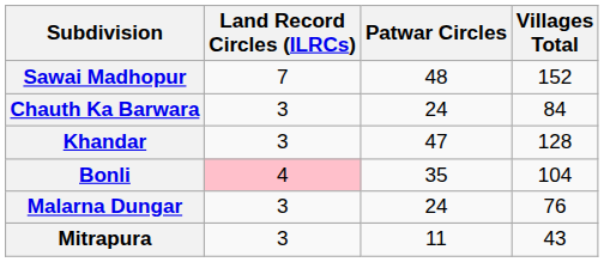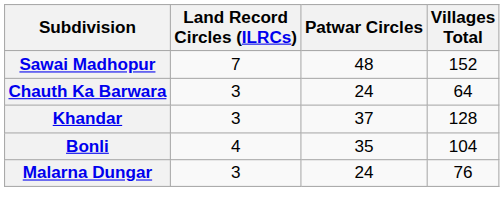 <table border="1" class="wikitable" style="text-align:center">
 <tr>
 <th>Subdivision</th>
 <th>Land Record<br>Circles (<a href='#'>ILRCs</a>)</th>
 <th>Patwar Circles</th>
 <th>Villages<br>Total</th>
 </tr>
 <tr>
 <th><a href='#'>Sawai Madhopur</a></th>
 <td>7</td>
 <td>48</td>
 <td>152</td>
 </tr>
 <tr>
 <th><a href='#'>Chauth Ka Barwara</a></th>
 <td>3</td>
 <td>24</td>
-<td>84</td>
+<td>64</td>
 </tr>
 <tr>
 <th><a href='#'>Khandar</a></th>
 <td>3</td>
-<td>47</td>
+<td>37</td>
 <td>128</td>
 </tr>
 <tr>
 <th><a href='#'>Bonli</a></th>
-<td style="background: pink;">4</td>
+<td>4</td>
 <td>35</td>
 <td>104</td>
 </tr>
 <tr>
 <th><a href='#'>Malarna Dungar</a></th>
 <td>3</td>
 <td>24</td>
 <td>76</td>
 </tr>
-<tr>
-<th>Mitrapura</th>
-<td>3</td>
-<td>11</td>
-<td>43</td>
-</tr>
 </table>
